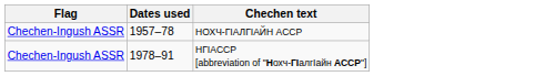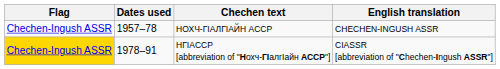 <table class="wikitable sortable noresize">
 <tr>
 <th>Flag</th>
 <th>Dates used</th>
 <th>Chechen text</th>
+<th>English translation</th>
 </tr>
 <tr>
 <td> <a href='#'>Chechen-Ingush ASSR</a></td>
 <td>1957–78</td>
 <td><small>НОХЧ-ГІАЛГІАЙН ACCP</small></td>
+<td><small>CHECHEN-INGUSH ASSR</small></td>
 </tr>
 <tr>
-<td> <a href='#'>Chechen-Ingush ASSR</a></td>
+<td style="background: gold;"> <a href='#'>Chechen-Ingush ASSR</a></td>
 <td>1978–91</td>
 <td><small>НГІACCP<br>[abbreviation of "<strong>Н</strong>охч-<strong>ГӀ</strong>алгӀайн <strong>АССР</strong>"]</small></td>
+<td><small>CIASSR<br>[abbreviation of "<strong>C</strong>hechen-<strong>I</strong>ngush <strong>ASSR</strong>"]</small></td>
 </tr>
 </table>
